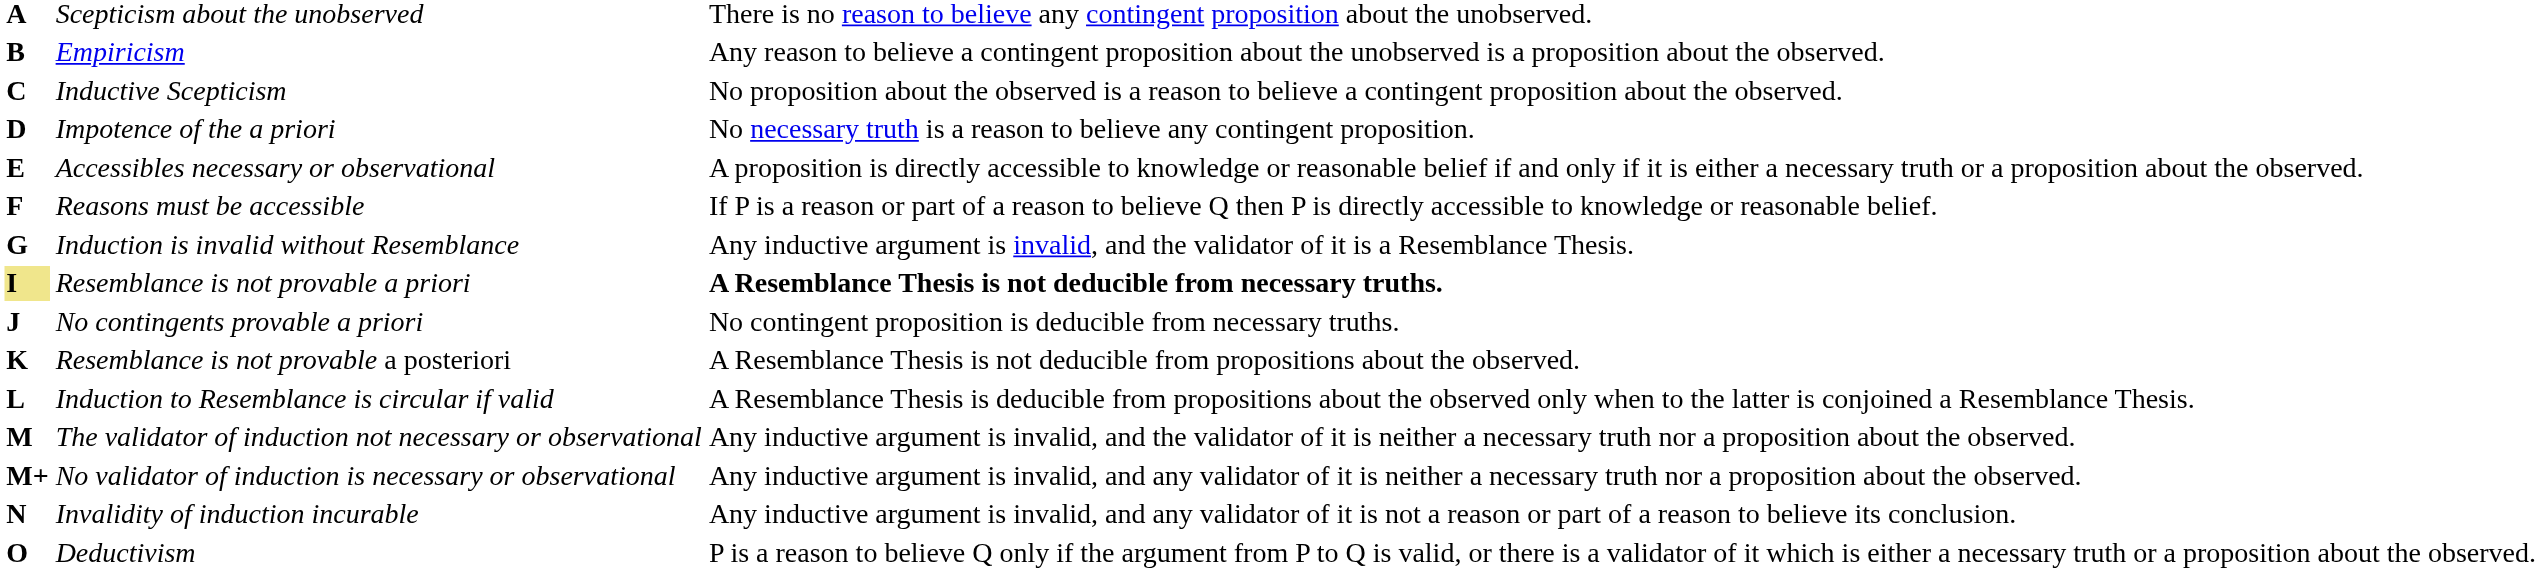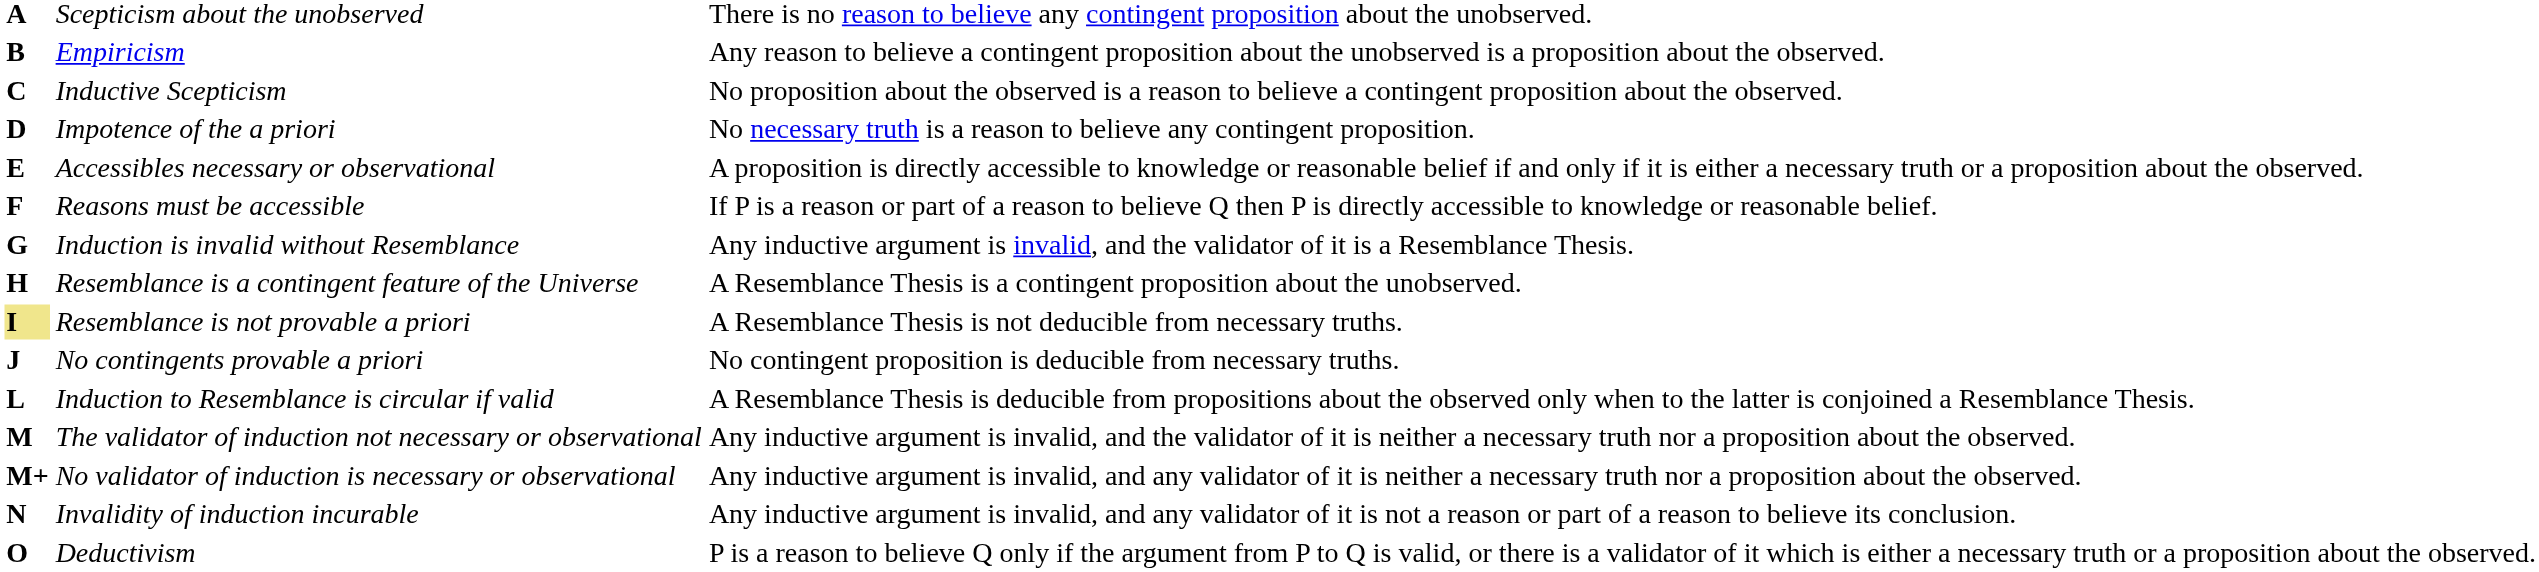 <table>
 <tr style="vertical-align: top;">
 <td><strong>A</strong></td>
 <td><em>Scepticism about the unobserved</em></td>
 <td>There is no <a href='#'>reason to believe</a> any <a href='#'>contingent</a> <a href='#'>proposition</a> about the unobserved.</td>
 </tr>
 <tr style="vertical-align: top;">
 <td><strong>B</strong></td>
 <td><em><a href='#'>Empiricism</a></em></td>
 <td>Any reason to believe a contingent proposition about the unobserved is a proposition about the observed.</td>
 </tr>
 <tr style="vertical-align: top;">
 <td><strong>C</strong></td>
 <td><em>Inductive Scepticism</em></td>
 <td>No proposition about the observed is a reason to believe a contingent proposition about the observed.</td>
 </tr>
 <tr style="vertical-align: top;">
 <td><strong>D</strong></td>
 <td><em>Impotence of the a priori</em></td>
 <td>No <a href='#'>necessary truth</a> is a reason to believe any contingent proposition.</td>
 </tr>
 <tr style="vertical-align: top;">
 <td><strong>E</strong></td>
 <td><em>Accessibles necessary or observational</em></td>
 <td>A proposition is directly accessible to knowledge or reasonable belief if and only if it is either a necessary truth or a proposition about the observed.</td>
 </tr>
 <tr style="vertical-align: top;">
 <td><strong>F</strong></td>
 <td><em>Reasons must be accessible</em></td>
 <td>If P is a reason or part of a reason to believe Q then P is directly accessible to knowledge or reasonable belief.</td>
 </tr>
 <tr style="vertical-align: top;">
 <td><strong>G</strong></td>
 <td><em>Induction is invalid without Resemblance</em></td>
 <td>Any inductive argument is <a href='#'>invalid</a>, and the validator of it is a Resemblance Thesis.</td>
 </tr>
 <tr style="vertical-align: top;">
+<td><strong>H</strong></td>
+<td><em>Resemblance is a contingent feature of the Universe</em></td>
+<td>A Resemblance Thesis is a contingent proposition about the unobserved.</td>
+</tr>
+<tr style="vertical-align: top;">
 <td style="background: khaki;"><strong>I</strong></td>
 <td><em>Resemblance is not provable a priori</em></td>
-<td><strong>A Resemblance Thesis is not deducible from necessary truths.</strong></td>
+<td>A Resemblance Thesis is not deducible from necessary truths.</td>
 </tr>
 <tr style="vertical-align: top;">
 <td><strong>J</strong></td>
 <td><em>No contingents provable a priori</em></td>
 <td>No contingent proposition is deducible from necessary truths.</td>
-</tr>
-<tr style="vertical-align: top;">
-<td><strong>K</strong></td>
-<td><em>Resemblance is not provable</em> a posteriori</td>
-<td>A Resemblance Thesis is not deducible from propositions about the observed.</td>
 </tr>
 <tr style="vertical-align: top;">
 <td><strong>L</strong></td>
 <td><em>Induction to Resemblance is circular if valid</em></td>
 <td>A Resemblance Thesis is deducible from propositions about the observed only when to the latter is conjoined a Resemblance Thesis.</td>
 </tr>
 <tr style="vertical-align: top;">
 <td><strong>M</strong></td>
 <td><em>The validator of induction not necessary or observational</em></td>
 <td>Any inductive argument is invalid, and the validator of it is neither a necessary truth nor a proposition about the observed.</td>
 </tr>
 <tr style="vertical-align: top;">
 <td><strong>M+</strong></td>
 <td><em>No validator of induction is necessary or observational</em></td>
 <td>Any inductive argument is invalid, and any validator of it is neither a necessary truth nor a proposition about the observed.</td>
 </tr>
 <tr style="vertical-align: top;">
 <td><strong>N</strong></td>
 <td><em>Invalidity of induction incurable</em></td>
 <td>Any inductive argument is invalid, and any validator of it is not a reason or part of a reason to believe its conclusion.</td>
 </tr>
 <tr style="vertical-align: top;">
 <td><strong>O</strong></td>
 <td><em>Deductivism</em></td>
 <td>P is a reason to believe Q only if the argument from P to Q is valid, or there is a validator of it which is either a necessary truth or a proposition about the observed.</td>
 </tr>
 <tr style="vertical-align: top;">
 </tr>
 </table>
